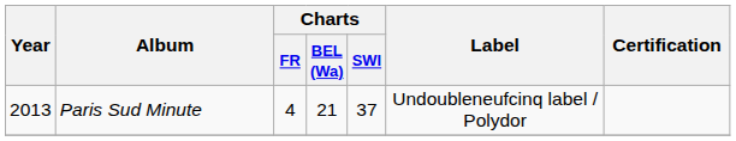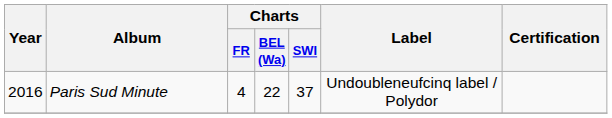 <table class="wikitable">
 <tr>
 <th align="center" rowspan="2">Year</th>
 <th align="center" rowspan="2" width="180">Album</th>
 <th align="center" colspan="3">Charts</th>
 <th align="center" rowspan="2" width="180">Label</th>
 <th align="center" rowspan="2" width="100">Certification</th>
 </tr>
 <tr>
 <th width="20"><small><a href='#'>FR</a></small><br></th>
 <th width="20"><small><a href='#'>BEL <br>(Wa)</a></small><br></th>
 <th width="20"><small><a href='#'>SWI</a></small><br></th>
 </tr>
 <tr>
-<td align="center">2013</td>
+<td align="center">2016</td>
 <td><em>Paris Sud Minute</em></td>
 <td align="center">4</td>
-<td align="center">21</td>
+<td align="center">22</td>
 <td align="center">37</td>
 <td align="center">Undoubleneufcinq label /<br> Polydor</td>
 <td align="center"></td>
 </tr>
 <tr>
 </tr>
 </table>
